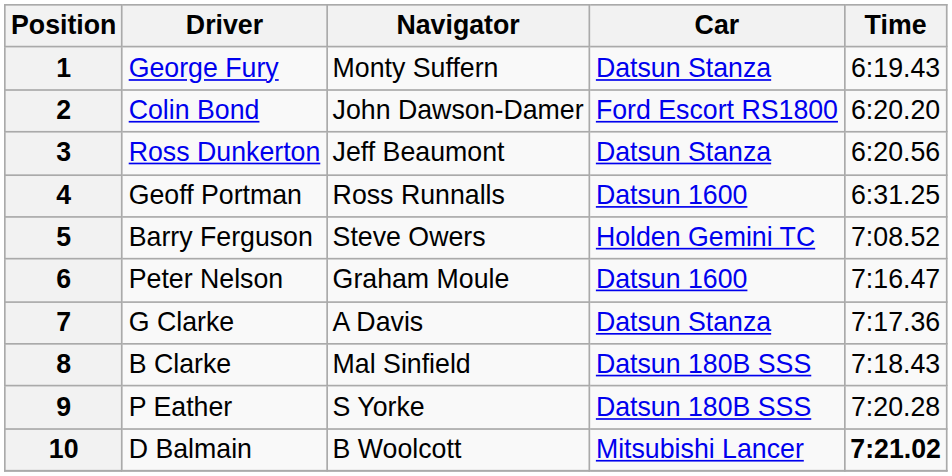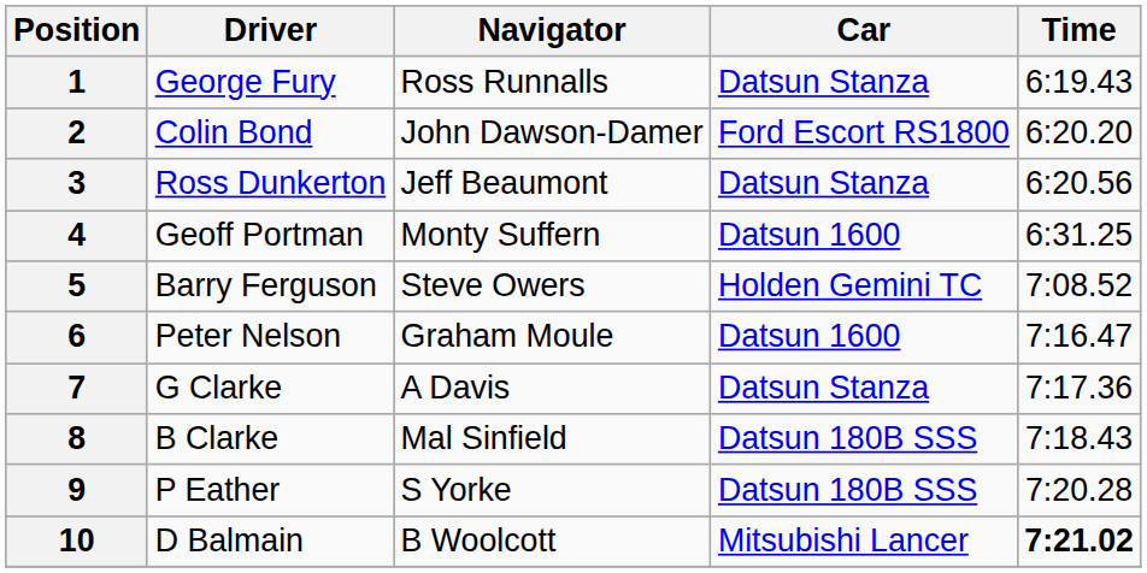 <table class="wikitable" border="1">
 <tr>
 <th>Position</th>
 <th>Driver</th>
 <th>Navigator</th>
 <th>Car</th>
 <th>Time</th>
 </tr>
 <tr>
 <th>1</th>
 <td><a href='#'>George Fury</a></td>
-<td>Monty Suffern</td>
+<td>Ross Runnalls</td>
 <td><a href='#'>Datsun Stanza</a></td>
 <td align="center">6:19.43</td>
 </tr>
 <tr>
 <th>2</th>
 <td><a href='#'>Colin Bond</a></td>
 <td>John Dawson-Damer</td>
 <td><a href='#'>Ford Escort RS1800</a></td>
 <td align="center">6:20.20</td>
 </tr>
 <tr>
 <th>3</th>
 <td><a href='#'>Ross Dunkerton</a></td>
 <td>Jeff Beaumont</td>
 <td><a href='#'>Datsun Stanza</a></td>
 <td align="center">6:20.56</td>
 </tr>
 <tr>
 <th>4</th>
 <td>Geoff Portman</td>
-<td>Ross Runnalls</td>
+<td>Monty Suffern</td>
 <td><a href='#'>Datsun 1600</a></td>
 <td align="center">6:31.25</td>
 </tr>
 <tr>
 <th>5</th>
 <td>Barry Ferguson</td>
 <td>Steve Owers</td>
 <td><a href='#'>Holden Gemini TC</a></td>
 <td align="center">7:08.52</td>
 </tr>
 <tr>
 <th>6</th>
 <td>Peter Nelson</td>
 <td>Graham Moule</td>
 <td><a href='#'>Datsun 1600</a></td>
 <td align="center">7:16.47</td>
 </tr>
 <tr>
 <th>7</th>
 <td>G Clarke</td>
 <td>A Davis</td>
 <td><a href='#'>Datsun Stanza</a></td>
 <td align="center">7:17.36</td>
 </tr>
 <tr>
 <th>8</th>
 <td>B Clarke</td>
 <td>Mal Sinfield</td>
 <td><a href='#'>Datsun 180B SSS</a></td>
 <td align="center">7:18.43</td>
 </tr>
 <tr>
 <th>9</th>
 <td>P Eather</td>
 <td>S Yorke</td>
 <td><a href='#'>Datsun 180B SSS</a></td>
 <td align="center">7:20.28</td>
 </tr>
 <tr>
 <th>10</th>
 <td>D Balmain</td>
 <td>B Woolcott</td>
 <td><a href='#'>Mitsubishi Lancer</a></td>
 <td align="center"><strong>7:21.02</strong></td>
 </tr>
 <tr>
 </tr>
 </table>
